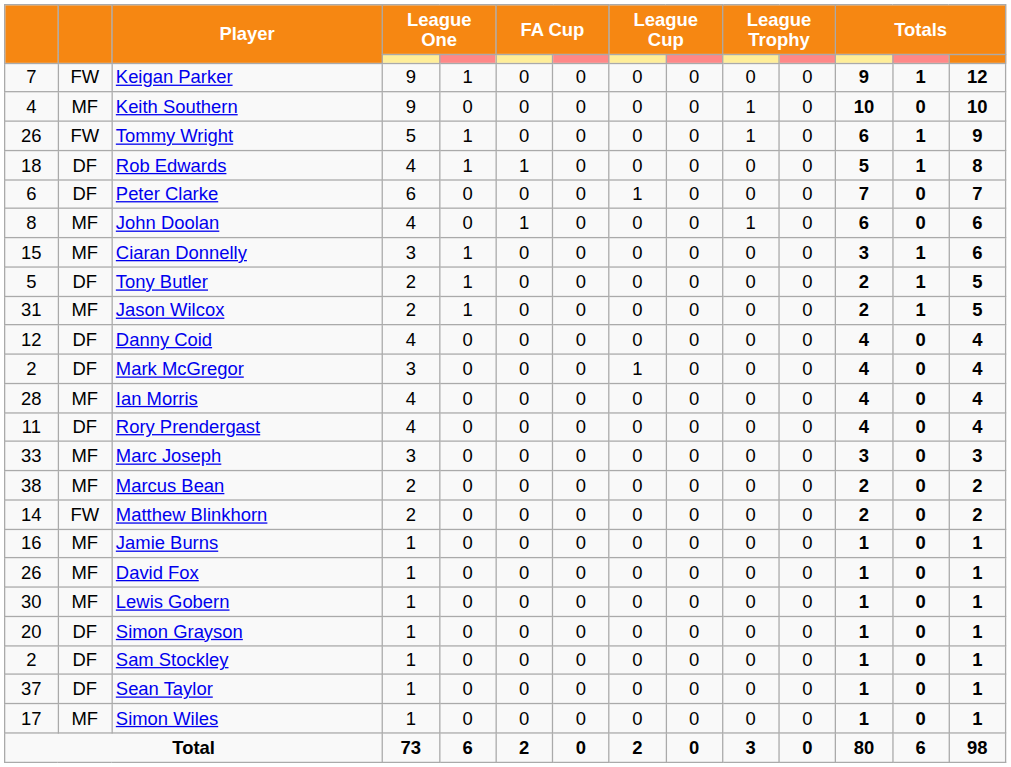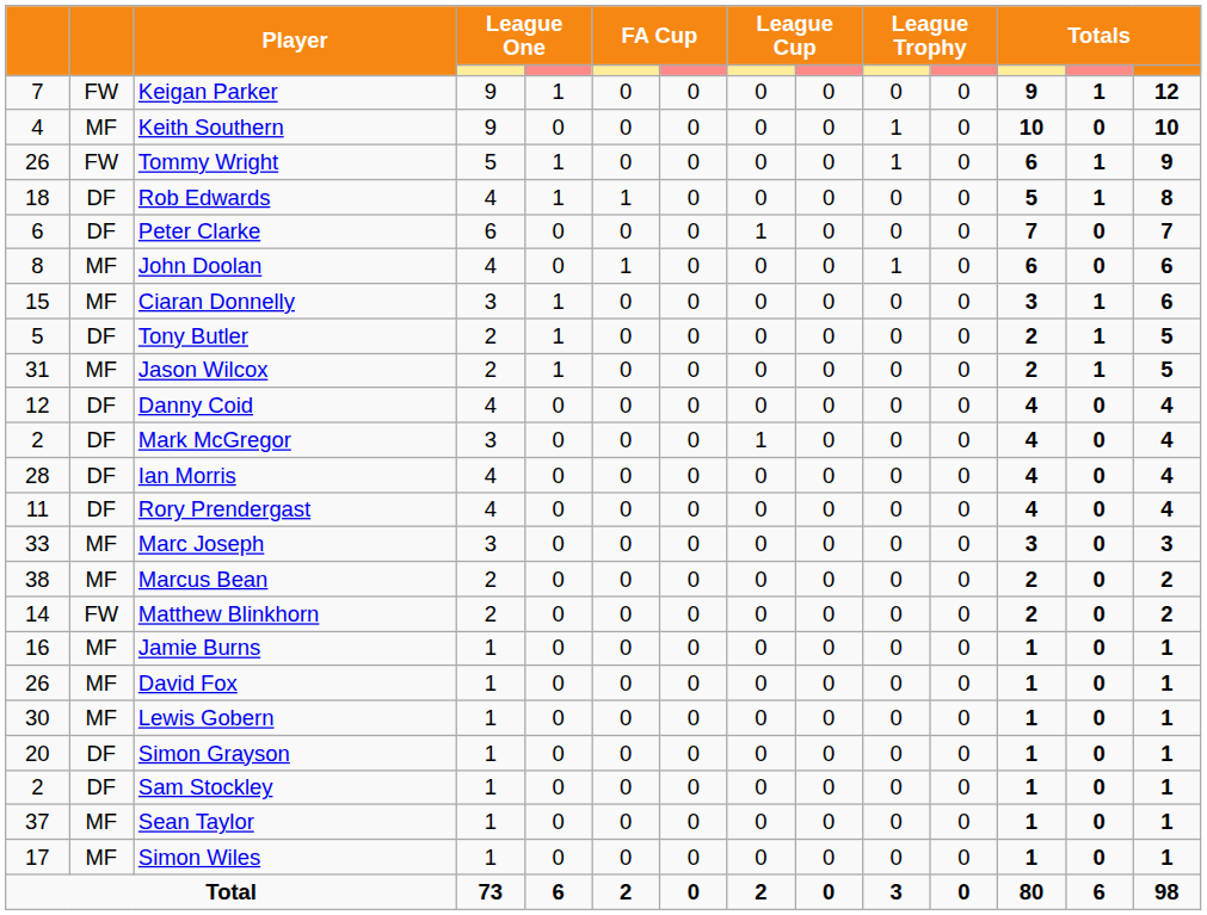 <table class="wikitable sortable" style="text-align:center; font-size:90%;">
 <tr>
 <th rowspan="2" style="background-color:#F68712; color:#FFFFFF; width:35px;"></th>
 <th rowspan="2" style="background-color:#F68712; color:#FFFFFF; width:35px;"></th>
 <th rowspan="2" style="background-color:#F68712; color:#FFFFFF; width:205px;">Player</th>
 <th colspan="2" style="background-color:#F68712; color:#FFFFFF; width:75px;">League One</th>
 <th colspan="2" style="background-color:#F68712; color:#FFFFFF; width:75px;">FA Cup</th>
 <th colspan="2" style="background-color:#F68712; color:#FFFFFF; width:75px;">League Cup</th>
 <th colspan="2" style="background-color:#F68712; color:#FFFFFF; width:75px;">League Trophy</th>
 <th colspan="3" style="background-color:#F68712; color:#FFFFFF; width:75px;">Totals</th>
 </tr>
 <tr>
 <th width=37.5 style="background-color: #FFEE99"></th>
 <th width=37.5 style="background-color: #FF8888"></th>
 <th width=37.5 style="background-color: #FFEE99"></th>
 <th width=37.5 style="background-color: #FF8888"></th>
 <th width=37.5 style="background-color: #FFEE99"></th>
 <th width=37.5 style="background-color: #FF8888"></th>
 <th width=37.5 style="background-color: #FFEE99"></th>
 <th width=37.5 style="background-color: #FF8888"></th>
 <th width=37.5 style="background-color: #FFEE99"></th>
 <th width=37.5 style="background-color: #FF8888"></th>
 <th width=37.5 style="background-color:#F68712; color:#FFFFFF;"></th>
 </tr>
 <tr>
 <td>7</td>
 <td>FW</td>
 <td align="left"> <a href='#'>Keigan Parker</a></td>
 <td>9</td>
 <td>1</td>
 <td>0</td>
 <td>0</td>
 <td>0</td>
 <td>0</td>
 <td>0</td>
 <td>0</td>
 <td><strong>9</strong></td>
 <td><strong>1</strong></td>
 <td><strong>12</strong></td>
 </tr>
 <tr>
 <td>4</td>
 <td>MF</td>
 <td align="left"> <a href='#'>Keith Southern</a></td>
 <td>9</td>
 <td>0</td>
 <td>0</td>
 <td>0</td>
 <td>0</td>
 <td>0</td>
 <td>1</td>
 <td>0</td>
 <td><strong>10</strong></td>
 <td><strong>0</strong></td>
 <td><strong>10</strong></td>
 </tr>
 <tr>
 <td>26</td>
 <td>FW</td>
 <td align="left"> <a href='#'>Tommy Wright</a></td>
 <td>5</td>
 <td>1</td>
 <td>0</td>
 <td>0</td>
 <td>0</td>
 <td>0</td>
 <td>1</td>
 <td>0</td>
 <td><strong>6</strong></td>
 <td><strong>1</strong></td>
 <td><strong>9</strong></td>
 </tr>
 <tr>
 <td>18</td>
 <td>DF</td>
 <td align="left"> <a href='#'>Rob Edwards</a></td>
 <td>4</td>
 <td>1</td>
 <td>1</td>
 <td>0</td>
 <td>0</td>
 <td>0</td>
 <td>0</td>
 <td>0</td>
 <td><strong>5</strong></td>
 <td><strong>1</strong></td>
 <td><strong>8</strong></td>
 </tr>
 <tr>
 <td>6</td>
 <td>DF</td>
 <td align="left"> <a href='#'>Peter Clarke</a></td>
 <td>6</td>
 <td>0</td>
 <td>0</td>
 <td>0</td>
 <td>1</td>
 <td>0</td>
 <td>0</td>
 <td>0</td>
 <td><strong>7</strong></td>
 <td><strong>0</strong></td>
 <td><strong>7</strong></td>
 </tr>
 <tr>
 <td>8</td>
 <td>MF</td>
 <td align="left"> <a href='#'>John Doolan</a></td>
 <td>4</td>
 <td>0</td>
 <td>1</td>
 <td>0</td>
 <td>0</td>
 <td>0</td>
 <td>1</td>
 <td>0</td>
 <td><strong>6</strong></td>
 <td><strong>0</strong></td>
 <td><strong>6</strong></td>
 </tr>
 <tr>
 <td>15</td>
 <td>MF</td>
 <td align="left"> <a href='#'>Ciaran Donnelly</a></td>
 <td>3</td>
 <td>1</td>
 <td>0</td>
 <td>0</td>
 <td>0</td>
 <td>0</td>
 <td>0</td>
 <td>0</td>
 <td><strong>3</strong></td>
 <td><strong>1</strong></td>
 <td><strong>6</strong></td>
 </tr>
 <tr>
 <td>5</td>
 <td>DF</td>
 <td align="left"> <a href='#'>Tony Butler</a></td>
 <td>2</td>
 <td>1</td>
 <td>0</td>
 <td>0</td>
 <td>0</td>
 <td>0</td>
 <td>0</td>
 <td>0</td>
 <td><strong>2</strong></td>
 <td><strong>1</strong></td>
 <td><strong>5</strong></td>
 </tr>
 <tr>
 <td>31</td>
 <td>MF</td>
 <td align="left"> <a href='#'>Jason Wilcox</a></td>
 <td>2</td>
 <td>1</td>
 <td>0</td>
 <td>0</td>
 <td>0</td>
 <td>0</td>
 <td>0</td>
 <td>0</td>
 <td><strong>2</strong></td>
 <td><strong>1</strong></td>
 <td><strong>5</strong></td>
 </tr>
 <tr>
 <td>12</td>
 <td>DF</td>
 <td align="left"> <a href='#'>Danny Coid</a></td>
 <td>4</td>
 <td>0</td>
 <td>0</td>
 <td>0</td>
 <td>0</td>
 <td>0</td>
 <td>0</td>
 <td>0</td>
 <td><strong>4</strong></td>
 <td><strong>0</strong></td>
 <td><strong>4</strong></td>
 </tr>
 <tr>
 <td>2</td>
 <td>DF</td>
 <td align="left"> <a href='#'>Mark McGregor</a></td>
 <td>3</td>
 <td>0</td>
 <td>0</td>
 <td>0</td>
 <td>1</td>
 <td>0</td>
 <td>0</td>
 <td>0</td>
 <td><strong>4</strong></td>
 <td><strong>0</strong></td>
 <td><strong>4</strong></td>
 </tr>
 <tr>
 <td>28</td>
-<td>MF</td>
+<td>DF</td>
 <td align="left"> <a href='#'>Ian Morris</a></td>
 <td>4</td>
 <td>0</td>
 <td>0</td>
 <td>0</td>
 <td>0</td>
 <td>0</td>
 <td>0</td>
 <td>0</td>
 <td><strong>4</strong></td>
 <td><strong>0</strong></td>
 <td><strong>4</strong></td>
 </tr>
 <tr>
 <td>11</td>
 <td>DF</td>
 <td align="left"> <a href='#'>Rory Prendergast</a></td>
 <td>4</td>
 <td>0</td>
 <td>0</td>
 <td>0</td>
 <td>0</td>
 <td>0</td>
 <td>0</td>
 <td>0</td>
 <td><strong>4</strong></td>
 <td><strong>0</strong></td>
 <td><strong>4</strong></td>
 </tr>
 <tr>
 <td>33</td>
 <td>MF</td>
 <td align="left"> <a href='#'>Marc Joseph</a></td>
 <td>3</td>
 <td>0</td>
 <td>0</td>
 <td>0</td>
 <td>0</td>
 <td>0</td>
 <td>0</td>
 <td>0</td>
 <td><strong>3</strong></td>
 <td><strong>0</strong></td>
 <td><strong>3</strong></td>
 </tr>
 <tr>
 <td>38</td>
 <td>MF</td>
 <td align="left"> <a href='#'>Marcus Bean</a></td>
 <td>2</td>
 <td>0</td>
 <td>0</td>
 <td>0</td>
 <td>0</td>
 <td>0</td>
 <td>0</td>
 <td>0</td>
 <td><strong>2</strong></td>
 <td><strong>0</strong></td>
 <td><strong>2</strong></td>
 </tr>
 <tr>
 <td>14</td>
 <td>FW</td>
 <td align="left"> <a href='#'>Matthew Blinkhorn</a></td>
 <td>2</td>
 <td>0</td>
 <td>0</td>
 <td>0</td>
 <td>0</td>
 <td>0</td>
 <td>0</td>
 <td>0</td>
 <td><strong>2</strong></td>
 <td><strong>0</strong></td>
 <td><strong>2</strong></td>
 </tr>
 <tr>
 <td>16</td>
 <td>MF</td>
 <td align="left"> <a href='#'>Jamie Burns</a></td>
 <td>1</td>
 <td>0</td>
 <td>0</td>
 <td>0</td>
 <td>0</td>
 <td>0</td>
 <td>0</td>
 <td>0</td>
 <td><strong>1</strong></td>
 <td><strong>0</strong></td>
 <td><strong>1</strong></td>
 </tr>
 <tr>
 <td>26</td>
 <td>MF</td>
 <td align="left"> <a href='#'>David Fox</a></td>
 <td>1</td>
 <td>0</td>
 <td>0</td>
 <td>0</td>
 <td>0</td>
 <td>0</td>
 <td>0</td>
 <td>0</td>
 <td><strong>1</strong></td>
 <td><strong>0</strong></td>
 <td><strong>1</strong></td>
 </tr>
 <tr>
 <td>30</td>
 <td>MF</td>
 <td align="left"> <a href='#'>Lewis Gobern</a></td>
 <td>1</td>
 <td>0</td>
 <td>0</td>
 <td>0</td>
 <td>0</td>
 <td>0</td>
 <td>0</td>
 <td>0</td>
 <td><strong>1</strong></td>
 <td><strong>0</strong></td>
 <td><strong>1</strong></td>
 </tr>
 <tr>
 <td>20</td>
 <td>DF</td>
 <td align="left"> <a href='#'>Simon Grayson</a></td>
 <td>1</td>
 <td>0</td>
 <td>0</td>
 <td>0</td>
 <td>0</td>
 <td>0</td>
 <td>0</td>
 <td>0</td>
 <td><strong>1</strong></td>
 <td><strong>0</strong></td>
 <td><strong>1</strong></td>
 </tr>
 <tr>
 <td>2</td>
 <td>DF</td>
 <td align="left"> <a href='#'>Sam Stockley</a></td>
 <td>1</td>
 <td>0</td>
 <td>0</td>
 <td>0</td>
 <td>0</td>
 <td>0</td>
 <td>0</td>
 <td>0</td>
 <td><strong>1</strong></td>
 <td><strong>0</strong></td>
 <td><strong>1</strong></td>
 </tr>
 <tr>
 <td>37</td>
-<td>DF</td>
+<td>MF</td>
 <td align="left"> <a href='#'>Sean Taylor</a></td>
 <td>1</td>
 <td>0</td>
 <td>0</td>
 <td>0</td>
 <td>0</td>
 <td>0</td>
 <td>0</td>
 <td>0</td>
 <td><strong>1</strong></td>
 <td><strong>0</strong></td>
 <td><strong>1</strong></td>
 </tr>
 <tr>
 <td>17</td>
 <td>MF</td>
 <td align="left"> <a href='#'>Simon Wiles</a></td>
 <td>1</td>
 <td>0</td>
 <td>0</td>
 <td>0</td>
 <td>0</td>
 <td>0</td>
 <td>0</td>
 <td>0</td>
 <td><strong>1</strong></td>
 <td><strong>0</strong></td>
 <td><strong>1</strong></td>
 </tr>
 <tr class="sortbottom">
 <td colspan="3"><strong>Total</strong></td>
 <td><strong>73</strong></td>
 <td><strong>6</strong></td>
 <td><strong>2</strong></td>
 <td><strong>0</strong></td>
 <td><strong>2</strong></td>
 <td><strong>0</strong></td>
 <td><strong>3</strong></td>
 <td><strong>0</strong></td>
 <td><strong>80</strong></td>
 <td><strong>6</strong></td>
 <td><strong>98</strong></td>
 </tr>
 </table>
